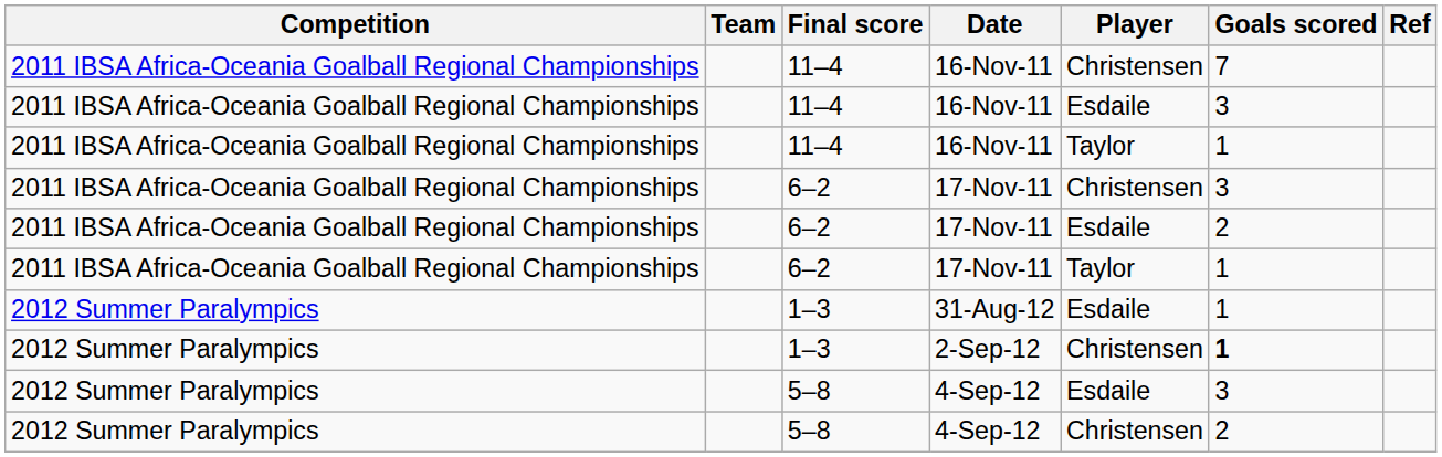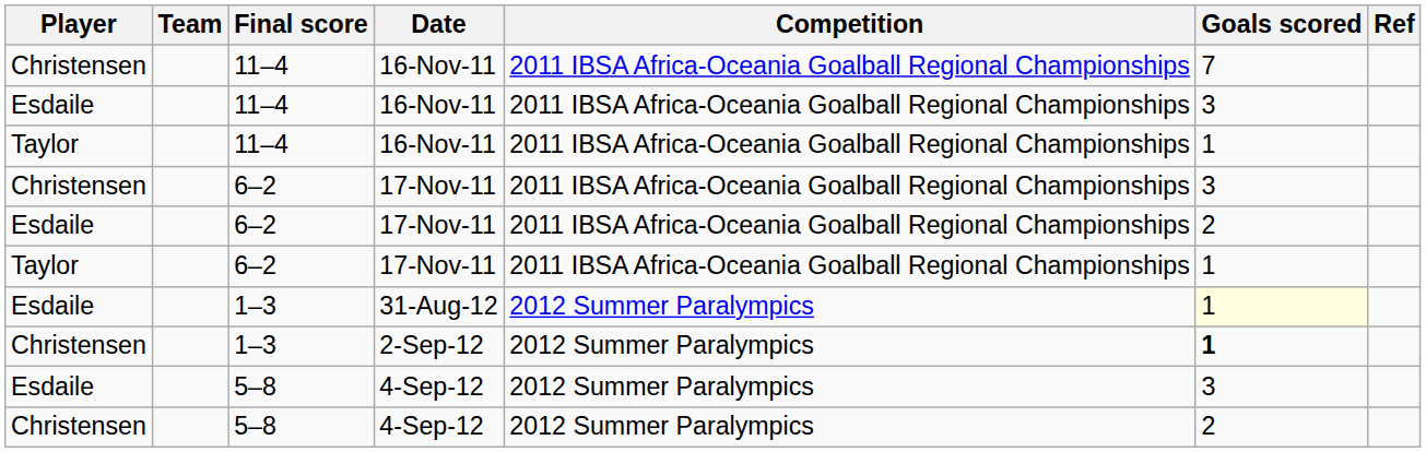 <table class="wikitable">
 <tr>
-<th>Competition</th>
+<th>Player</th>
 <th>Team</th>
 <th>Final score</th>
 <th>Date</th>
-<th>Player</th>
+<th>Competition</th>
 <th>Goals scored</th>
 <th>Ref</th>
 </tr>
 <tr>
-<td><a href='#'>2011 IBSA Africa-Oceania Goalball Regional Championships</a></td>
+<td>Christensen</td>
 <td></td>
 <td>11–4</td>
 <td>16-Nov-11</td>
-<td>Christensen</td>
+<td><a href='#'>2011 IBSA Africa-Oceania Goalball Regional Championships</a></td>
 <td>7</td>
 <td></td>
 </tr>
 <tr>
-<td>2011 IBSA Africa-Oceania Goalball Regional Championships</td>
+<td>Esdaile</td>
 <td></td>
 <td>11–4</td>
 <td>16-Nov-11</td>
-<td>Esdaile</td>
+<td>2011 IBSA Africa-Oceania Goalball Regional Championships</td>
 <td>3</td>
 <td></td>
 </tr>
 <tr>
-<td>2011 IBSA Africa-Oceania Goalball Regional Championships</td>
+<td>Taylor</td>
 <td></td>
 <td>11–4</td>
 <td>16-Nov-11</td>
-<td>Taylor</td>
+<td>2011 IBSA Africa-Oceania Goalball Regional Championships</td>
 <td>1</td>
 <td></td>
 </tr>
 <tr>
-<td>2011 IBSA Africa-Oceania Goalball Regional Championships</td>
+<td>Christensen</td>
 <td></td>
 <td>6–2</td>
 <td>17-Nov-11</td>
-<td>Christensen</td>
+<td>2011 IBSA Africa-Oceania Goalball Regional Championships</td>
 <td>3</td>
 <td></td>
 </tr>
 <tr>
-<td>2011 IBSA Africa-Oceania Goalball Regional Championships</td>
+<td>Esdaile</td>
 <td></td>
 <td>6–2</td>
 <td>17-Nov-11</td>
-<td>Esdaile</td>
+<td>2011 IBSA Africa-Oceania Goalball Regional Championships</td>
 <td>2</td>
 <td></td>
 </tr>
 <tr>
-<td>2011 IBSA Africa-Oceania Goalball Regional Championships</td>
+<td>Taylor</td>
 <td></td>
 <td>6–2</td>
 <td>17-Nov-11</td>
-<td>Taylor</td>
+<td>2011 IBSA Africa-Oceania Goalball Regional Championships</td>
 <td>1</td>
 <td></td>
 </tr>
 <tr>
-<td><a href='#'>2012 Summer Paralympics</a></td>
+<td>Esdaile</td>
 <td></td>
 <td>1–3</td>
 <td>31-Aug-12</td>
-<td>Esdaile</td>
-<td>1</td>
+<td><a href='#'>2012 Summer Paralympics</a></td>
+<td style="background: lightyellow;">1</td>
 <td></td>
 </tr>
 <tr>
-<td>2012 Summer Paralympics</td>
+<td>Christensen</td>
 <td></td>
 <td>1–3</td>
 <td>2-Sep-12</td>
-<td>Christensen</td>
+<td>2012 Summer Paralympics</td>
 <td><strong>1</strong></td>
 <td></td>
 </tr>
 <tr>
-<td>2012 Summer Paralympics</td>
+<td>Esdaile</td>
 <td></td>
 <td>5–8</td>
 <td>4-Sep-12</td>
-<td>Esdaile</td>
+<td>2012 Summer Paralympics</td>
 <td>3</td>
 <td></td>
 </tr>
 <tr>
-<td>2012 Summer Paralympics</td>
+<td>Christensen</td>
 <td></td>
 <td>5–8</td>
 <td>4-Sep-12</td>
-<td>Christensen</td>
+<td>2012 Summer Paralympics</td>
 <td>2</td>
 <td></td>
 </tr>
 </table>
